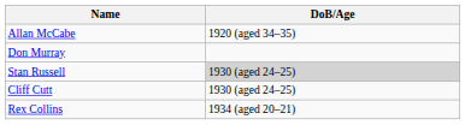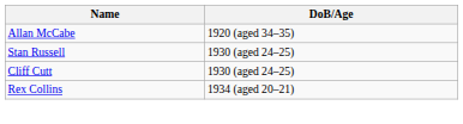 <table class="wikitable" style="width:600px; font-size:95%;">
 <tr>
 <th align="left">Name</th>
 <th align="left">DoB/Age</th>
 </tr>
 <tr>
 <td align="left"><a href='#'>Allan McCabe</a></td>
 <td align="left">1920 (aged 34–35)</td>
 </tr>
 <tr>
-<td align="left"><a href='#'>Don Murray</a></td>
-<td align="left"></td>
-</tr>
-<tr>
 <td align="left"><a href='#'>Stan Russell</a></td>
-<td align="left" style="background: lightgrey;">1930 (aged 24–25)</td>
+<td align="left">1930 (aged 24–25)</td>
 </tr>
 <tr>
 <td align="left"><a href='#'>Cliff Cutt</a></td>
 <td align="left">1930 (aged 24–25)</td>
 </tr>
 <tr>
 <td align="left"><a href='#'>Rex Collins</a></td>
 <td align="left">1934 (aged 20–21)</td>
 </tr>
 </table>
